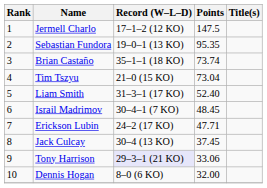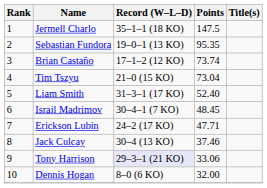 <table class="wikitable">
 <tr>
 <th>Rank</th>
 <th>Name</th>
 <th>Record (W–L–D)</th>
 <th>Points</th>
 <th>Title(s)</th>
 </tr>
 <tr>
 <td>1</td>
 <td><a href='#'>Jermell Charlo</a></td>
-<td>17–1–2 (12 KO)</td>
+<td>35–1–1 (18 KO)</td>
 <td>147.5</td>
 <td></td>
 </tr>
 <tr>
 <td>2</td>
 <td><a href='#'>Sebastian Fundora</a></td>
 <td>19–0–1 (13 KO)</td>
 <td>95.35</td>
 <td></td>
 </tr>
 <tr>
 <td>3</td>
 <td><a href='#'>Brian Castaño</a></td>
-<td>35–1–1 (18 KO)</td>
+<td>17–1–2 (12 KO)</td>
 <td>73.74</td>
 <td></td>
 </tr>
 <tr>
 <td>4</td>
 <td><a href='#'>Tim Tszyu</a></td>
 <td>21–0 (15 KO)</td>
 <td>73.04</td>
 <td></td>
 </tr>
 <tr>
 <td>5</td>
 <td><a href='#'>Liam Smith</a></td>
 <td>31–3–1 (17 KO)</td>
 <td>52.40</td>
 <td></td>
 </tr>
 <tr>
 <td>6</td>
 <td><a href='#'>Israil Madrimov</a></td>
 <td>30–4–1 (7 KO)</td>
 <td>48.45</td>
 <td></td>
 </tr>
 <tr>
 <td>7</td>
 <td><a href='#'>Erickson Lubin</a></td>
 <td>24–2 (17 KO)</td>
 <td>47.71</td>
 <td></td>
 </tr>
 <tr>
 <td>8</td>
 <td><a href='#'>Jack Culcay</a></td>
 <td>30–4 (13 KO)</td>
-<td>37.45</td>
+<td>37.46</td>
 <td></td>
 </tr>
 <tr>
 <td>9</td>
 <td><a href='#'>Tony Harrison</a></td>
 <td style="background: lavender;">29–3–1 (21 KO)</td>
 <td>33.06</td>
 <td></td>
 </tr>
 <tr>
 <td>10</td>
 <td><a href='#'>Dennis Hogan</a></td>
 <td>8–0 (6 KO)</td>
 <td>32.00</td>
 <td></td>
 </tr>
 <tr>
 </tr>
 </table>
